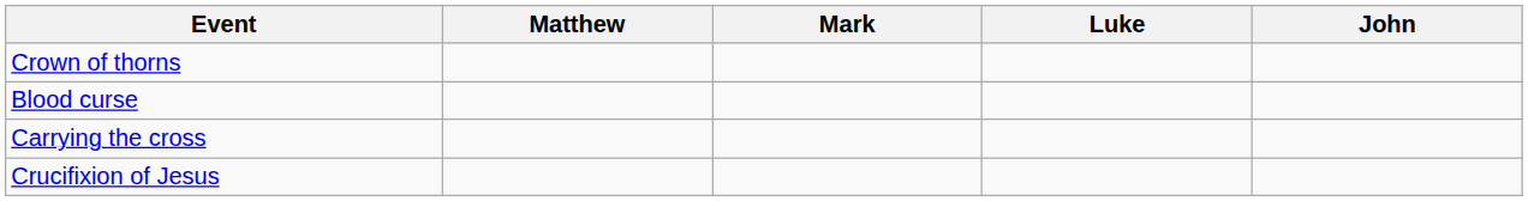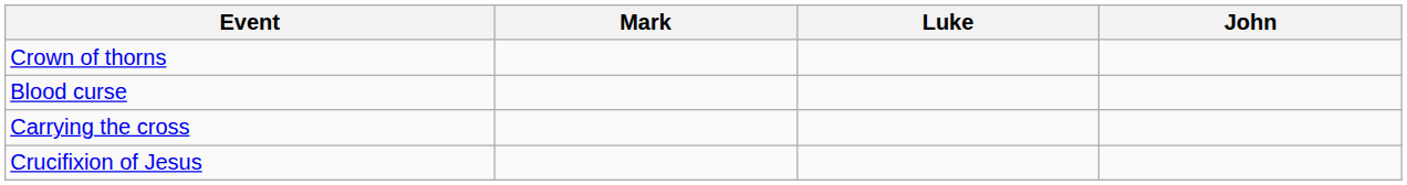 <table class="wikitable sortable plainlinks" style="width:80%">
 <tr>
 <th width="150">Event</th>
-<th width="90">Matthew</th>
 <th width="90">Mark</th>
 <th width="90">Luke</th>
 <th width="90">John</th>
 </tr>
 <tr>
 <td><a href='#'>Crown of thorns</a></td>
 <td></td>
 <td></td>
 <td></td>
-<td></td>
 </tr>
 <tr>
 <td><a href='#'>Blood curse</a></td>
-<td></td>
 <td></td>
 <td></td>
 <td></td>
 </tr>
 <tr>
 <td><a href='#'>Carrying the cross</a></td>
 <td></td>
 <td></td>
 <td></td>
-<td></td>
 </tr>
 <tr>
 <td><a href='#'>Crucifixion of Jesus</a></td>
 <td></td>
 <td></td>
 <td></td>
-<td></td>
 </tr>
 </table>
